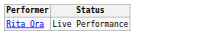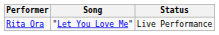 <table class="wikitable" style="font-size:85%">
 <tr>
 <th>Performer</th>
+<th>Song</th>
 <th>Status</th>
 </tr>
 <tr>
 <td> <a href='#'>Rita Ora</a></td>
+<td>"<a href='#'>Let You Love Me</a>"</td>
 <td>Live Performance</td>
 </tr>
 </table>
